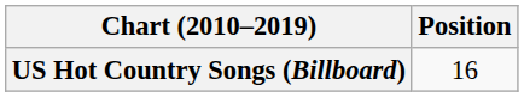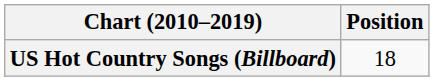 <table class="wikitable plainrowheaders" style="text-align:center">
 <tr>
 <th scope="col">Chart (2010–2019)</th>
 <th scope="col">Position</th>
 </tr>
 <tr>
 <th scope="row">US Hot Country Songs (<em>Billboard</em>)</th>
-<td>16</td>
+<td>18</td>
 </tr>
 </table>
